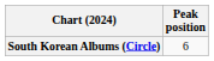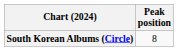 <table class="wikitable plainrowheaders" style="text-align:center">
 <tr>
 <th scope="col">Chart (2024)</th>
 <th scope="col">Peak<br>position</th>
 </tr>
 <tr>
 <th scope="row">South Korean Albums (<a href='#'>Circle</a>)</th>
-<td>6</td>
+<td>8</td>
 </tr>
 </table>
